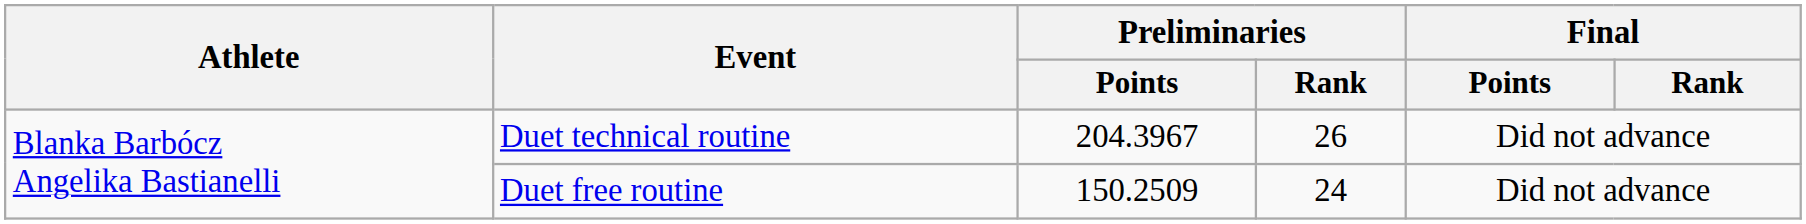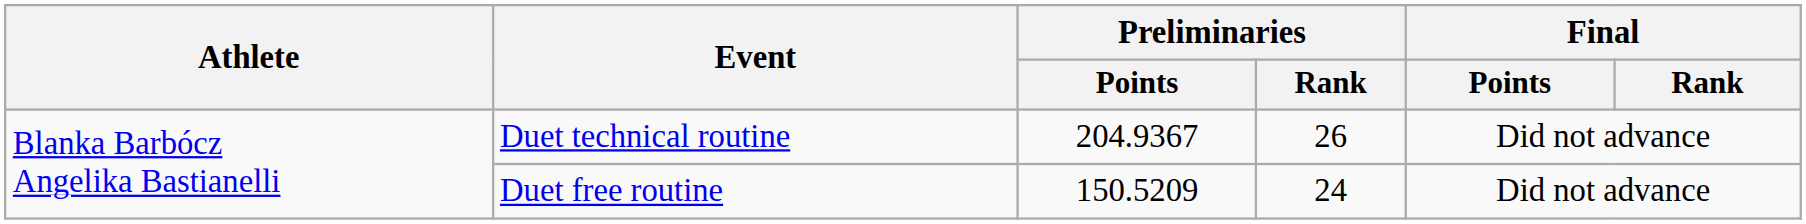 <table class="wikitable" style="text-align:center; font-size:90%; width:50%;">
 <tr>
 <th rowspan="2">Athlete</th>
 <th rowspan="2">Event</th>
 <th colspan="2">Preliminaries</th>
 <th colspan="2">Final</th>
 </tr>
 <tr style="font-size:95%">
 <th>Points</th>
 <th>Rank</th>
 <th>Points</th>
 <th>Rank</th>
 </tr>
 <tr>
 <td align=left rowspan=2><a href='#'>Blanka Barbócz</a><br><a href='#'>Angelika Bastianelli</a></td>
 <td align=left><a href='#'>Duet technical routine</a></td>
-<td>204.3967</td>
+<td>204.9367</td>
 <td>26</td>
 <td colspan=2>Did not advance</td>
 </tr>
 <tr>
 <td align=left><a href='#'>Duet free routine</a></td>
-<td>150.2509</td>
+<td>150.5209</td>
 <td>24</td>
 <td colspan=2>Did not advance</td>
 </tr>
 </table>
